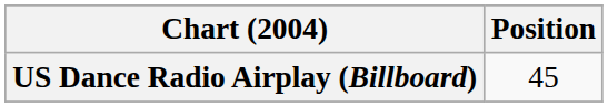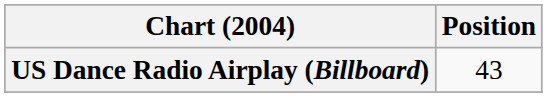 <table class="wikitable plainrowheaders" style="text-align:center">
 <tr>
 <th scope="col">Chart (2004)</th>
 <th scope="col">Position</th>
 </tr>
 <tr>
 <th scope="row">US Dance Radio Airplay (<em>Billboard</em>)</th>
-<td align="center">45</td>
+<td align="center">43</td>
 </tr>
 </table>
